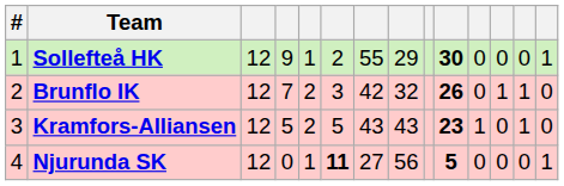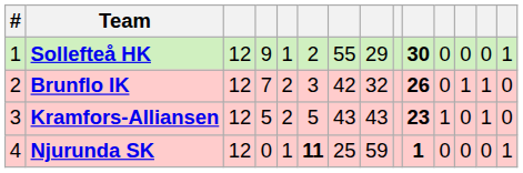 <table class="wikitable sortable">
 <tr>
 <th>#</th>
 <th>Team</th>
 <th></th>
 <th></th>
 <th></th>
 <th></th>
 <th></th>
 <th></th>
 <th></th>
 <th></th>
 <th></th>
 <th></th>
 <th></th>
 <th></th>
 </tr>
 <tr style="background: #D0F0C0;">
 <td>1</td>
 <td><strong><a href='#'>Sollefteå HK</a></strong></td>
 <td style="text-align: center;">12</td>
 <td style="text-align: center;">9</td>
 <td style="text-align: center;">1</td>
 <td style="text-align: center;">2</td>
 <td style="text-align: center;">55</td>
 <td style="text-align: center;">29</td>
 <td style="text-align: center;"></td>
 <td style="text-align: center;"><strong>30</strong></td>
 <td style="text-align: center;">0</td>
 <td style="text-align: center;">0</td>
 <td style="text-align: center;">0</td>
 <td style="text-align: center;">1</td>
 </tr>
 <tr style="background: #FFCCCC;">
 <td>2</td>
 <td><strong><a href='#'>Brunflo IK</a></strong></td>
 <td style="text-align: center;">12</td>
 <td style="text-align: center;">7</td>
 <td style="text-align: center;">2</td>
 <td style="text-align: center;">3</td>
 <td style="text-align: center;">42</td>
 <td style="text-align: center;">32</td>
 <td style="text-align: center;"></td>
 <td style="text-align: center;"><strong>26</strong></td>
 <td style="text-align: center;">0</td>
 <td style="text-align: center;">1</td>
 <td style="text-align: center;">1</td>
 <td style="text-align: center;">0</td>
 </tr>
 <tr style="background: #FFCCCC;">
 <td>3</td>
 <td><strong><a href='#'>Kramfors-Alliansen</a></strong></td>
 <td style="text-align: center;">12</td>
 <td style="text-align: center;">5</td>
 <td style="text-align: center;">2</td>
 <td style="text-align: center;">5</td>
 <td style="text-align: center;">43</td>
 <td style="text-align: center;">43</td>
 <td style="text-align: center;"></td>
 <td style="text-align: center;"><strong>23</strong></td>
 <td style="text-align: center;">1</td>
 <td style="text-align: center;">0</td>
 <td style="text-align: center;">1</td>
 <td style="text-align: center;">0</td>
 </tr>
 <tr style="background: #FFCCCC;">
 <td>4</td>
 <td><strong><a href='#'>Njurunda SK</a></strong></td>
 <td style="text-align: center;">12</td>
 <td style="text-align: center;">0</td>
 <td style="text-align: center;">1</td>
 <td style="text-align: center;"><strong>11</strong></td>
-<td style="text-align: center;">27</td>
-<td style="text-align: center;">56</td>
+<td style="text-align: center;">25</td>
+<td style="text-align: center;">59</td>
 <td style="text-align: center;"></td>
-<td style="text-align: center;"><strong>5</strong></td>
+<td style="text-align: center;"><strong>1</strong></td>
 <td style="text-align: center;">0</td>
 <td style="text-align: center;">0</td>
 <td style="text-align: center;">0</td>
 <td style="text-align: center;">1</td>
 </tr>
 </table>
